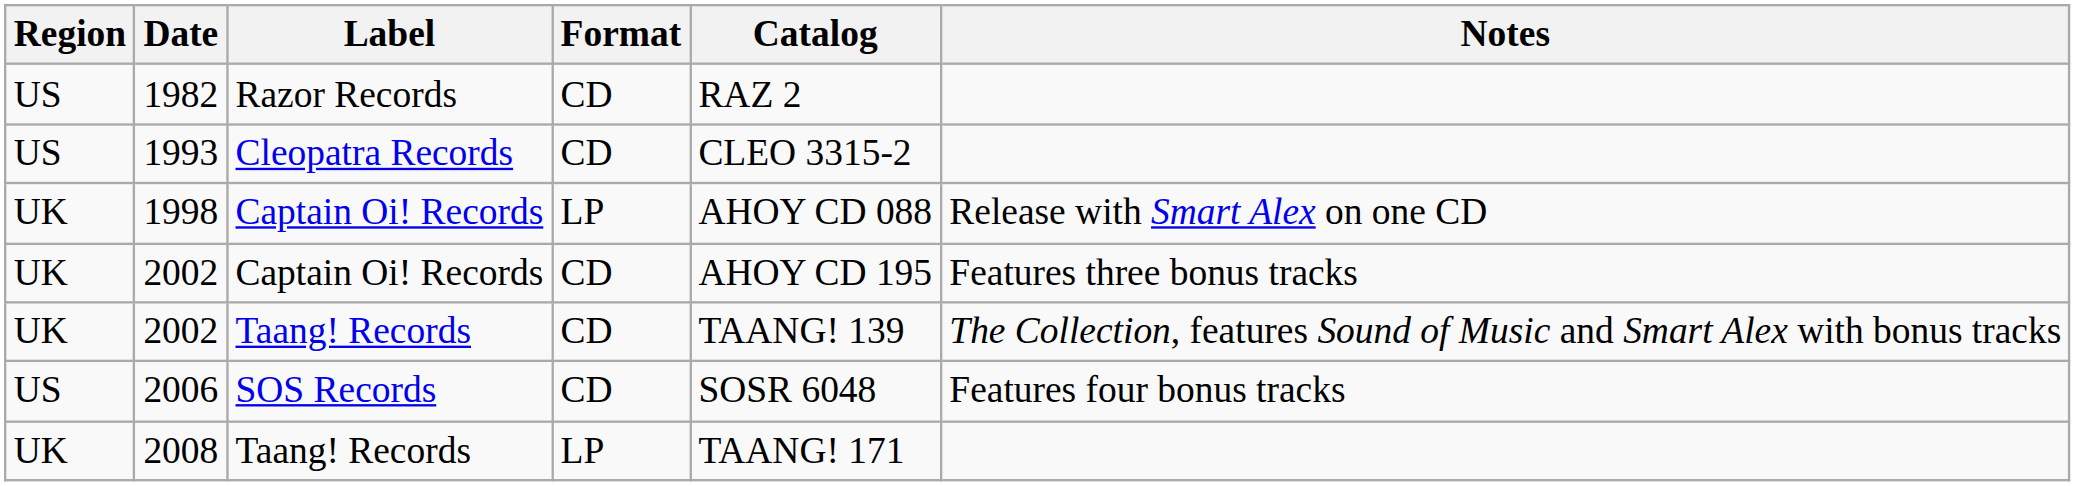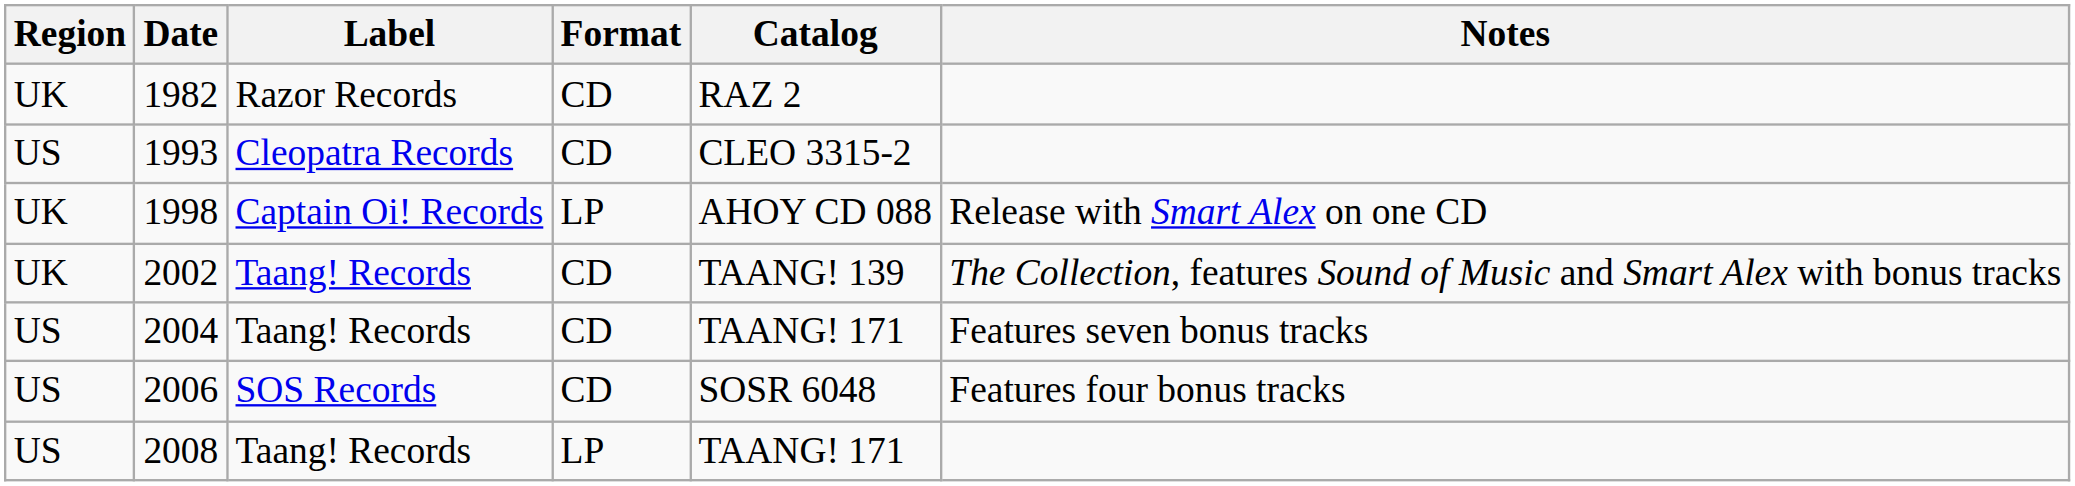 <table class="wikitable">
 <tr>
 <th>Region</th>
 <th>Date</th>
 <th>Label</th>
 <th>Format</th>
 <th>Catalog</th>
 <th>Notes</th>
 </tr>
 <tr>
-<td>US</td>
+<td>UK</td>
 <td>1982</td>
 <td>Razor Records</td>
 <td>CD</td>
 <td>RAZ 2</td>
 <td></td>
 </tr>
 <tr>
 <td>US</td>
 <td>1993</td>
 <td><a href='#'>Cleopatra Records</a></td>
 <td>CD</td>
 <td>CLEO 3315-2</td>
 <td></td>
 </tr>
 <tr>
 <td>UK</td>
 <td>1998</td>
 <td><a href='#'>Captain Oi! Records</a></td>
 <td>LP</td>
 <td>AHOY CD 088</td>
 <td>Release with <em><a href='#'>Smart Alex</a></em> on one CD</td>
 </tr>
 <tr>
 <td>UK</td>
 <td>2002</td>
-<td>Captain Oi! Records</td>
-<td>CD</td>
-<td>AHOY CD 195</td>
-<td>Features three bonus tracks</td>
-</tr>
-<tr>
-<td>UK</td>
-<td>2002</td>
 <td><a href='#'>Taang! Records</a></td>
 <td>CD</td>
 <td>TAANG! 139</td>
 <td><em>The Collection</em>, features <em>Sound of Music</em> and <em>Smart Alex</em> with bonus tracks</td>
+</tr>
+<tr>
+<td>US</td>
+<td>2004</td>
+<td>Taang! Records</td>
+<td>CD</td>
+<td>TAANG! 171</td>
+<td>Features seven bonus tracks</td>
 </tr>
 <tr>
 <td>US</td>
 <td>2006</td>
 <td><a href='#'>SOS Records</a></td>
 <td>CD</td>
 <td>SOSR 6048</td>
 <td>Features four bonus tracks</td>
 </tr>
 <tr>
-<td>UK</td>
+<td>US</td>
 <td>2008</td>
 <td>Taang! Records</td>
 <td>LP</td>
 <td>TAANG! 171</td>
 <td></td>
 </tr>
 </table>
